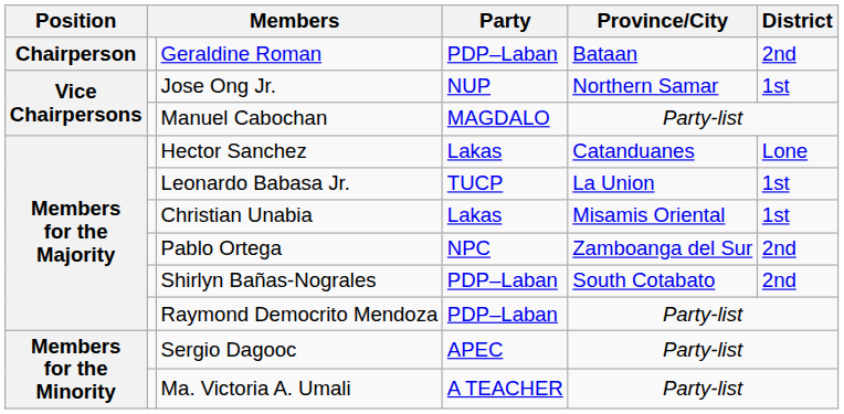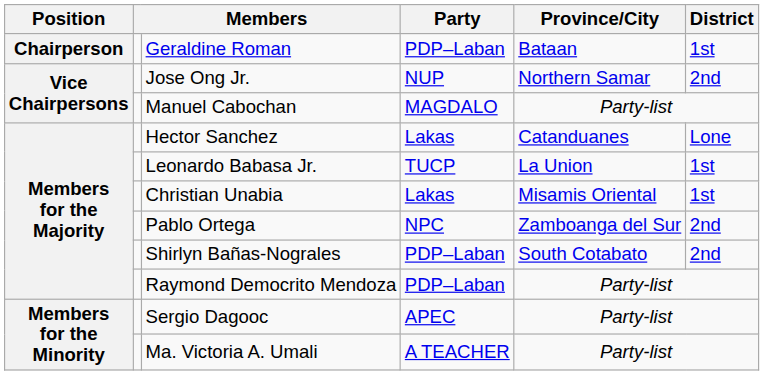 <table class="wikitable" style="font-size: 100%;">
 <tr>
 <th>Position</th>
 <th colspan="2">Members</th>
 <th>Party</th>
 <th>Province/City</th>
 <th>District</th>
 </tr>
 <tr>
 <th>Chairperson</th>
 <td></td>
 <td><a href='#'>Geraldine Roman</a></td>
 <td><a href='#'>PDP–Laban</a></td>
 <td><a href='#'>Bataan</a></td>
-<td><a href='#'>2nd</a></td>
+<td><a href='#'>1st</a></td>
 </tr>
 <tr>
 <th rowspan="2">Vice<br>Chairpersons</th>
 <td></td>
 <td>Jose Ong Jr.</td>
 <td><a href='#'>NUP</a></td>
 <td><a href='#'>Northern Samar</a></td>
-<td><a href='#'>1st</a></td>
+<td><a href='#'>2nd</a></td>
 </tr>
 <tr>
 <td></td>
 <td>Manuel Cabochan</td>
 <td><a href='#'>MAGDALO</a></td>
 <td align="center" colspan="2"><em>Party-list</em></td>
 </tr>
 <tr>
 <th rowspan="6">Members<br>for the<br>Majority</th>
 <td></td>
 <td>Hector Sanchez</td>
 <td><a href='#'>Lakas</a></td>
 <td><a href='#'>Catanduanes</a></td>
 <td><a href='#'>Lone</a></td>
 </tr>
 <tr>
 <td></td>
 <td>Leonardo Babasa Jr.</td>
 <td><a href='#'>TUCP</a></td>
 <td><a href='#'>La Union</a></td>
 <td><a href='#'>1st</a></td>
 </tr>
 <tr>
 <td></td>
 <td>Christian Unabia</td>
 <td><a href='#'>Lakas</a></td>
 <td><a href='#'>Misamis Oriental</a></td>
 <td><a href='#'>1st</a></td>
 </tr>
 <tr>
 <td></td>
 <td>Pablo Ortega</td>
 <td><a href='#'>NPC</a></td>
 <td><a href='#'>Zamboanga del Sur</a></td>
 <td><a href='#'>2nd</a></td>
 </tr>
 <tr>
 <td></td>
 <td>Shirlyn Bañas-Nograles</td>
 <td><a href='#'>PDP–Laban</a></td>
 <td><a href='#'>South Cotabato</a></td>
 <td><a href='#'>2nd</a></td>
 </tr>
 <tr>
 <td></td>
 <td>Raymond Democrito Mendoza</td>
 <td><a href='#'>PDP–Laban</a></td>
 <td align="center" colspan="2"><em>Party-list</em></td>
 </tr>
 <tr>
 <th rowspan="2">Members<br>for the<br>Minority</th>
 <td></td>
 <td>Sergio Dagooc</td>
 <td><a href='#'>APEC</a></td>
 <td align="center" colspan="2"><em>Party-list</em></td>
 </tr>
 <tr>
 <td></td>
 <td>Ma. Victoria A. Umali</td>
 <td><a href='#'>A TEACHER</a></td>
 <td align="center" colspan="2"><em>Party-list</em></td>
 </tr>
 </table>
